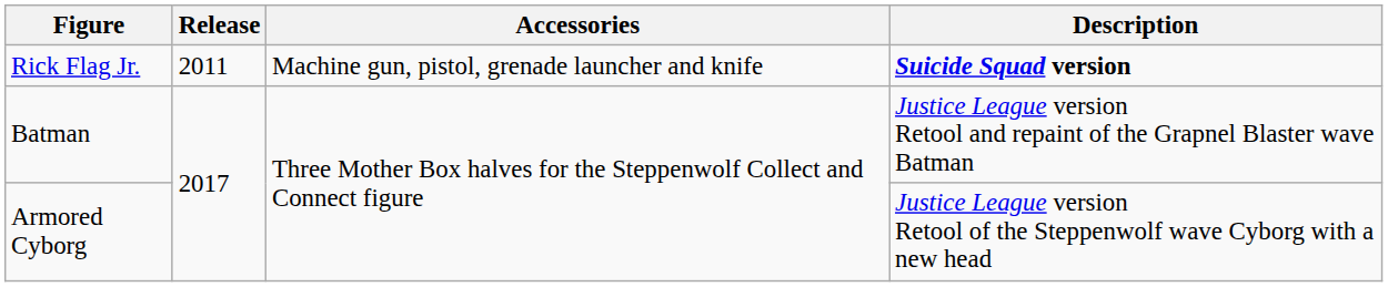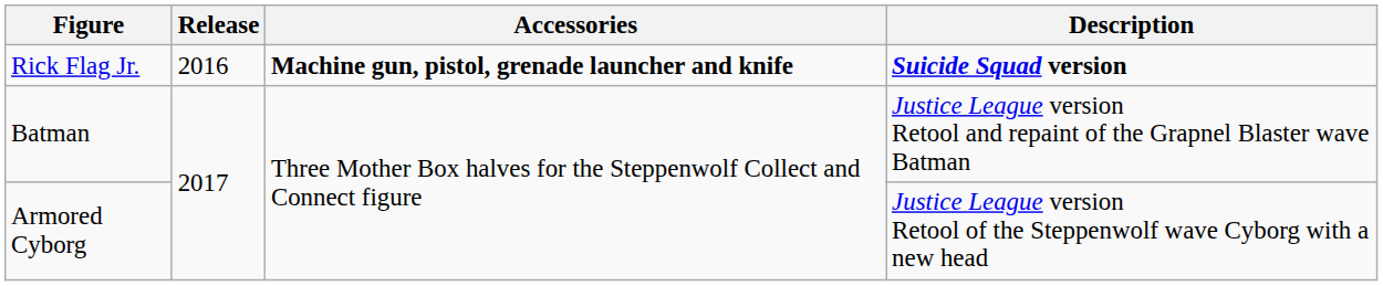 <table class="wikitable">
 <tr>
 <th scope="col">Figure</th>
 <th scope="col">Release</th>
 <th scope="col">Accessories</th>
 <th scope="col">Description</th>
 </tr>
 <tr>
 <td><a href='#'>Rick Flag Jr.</a></td>
-<td>2011</td>
-<td>Machine gun, pistol, grenade launcher and knife</td>
+<td>2016</td>
+<td><strong>Machine gun, pistol, grenade launcher and knife</strong></td>
 <td><strong><em><a href='#'>Suicide Squad</a></em> version</strong></td>
 </tr>
 <tr>
 <td>Batman</td>
 <td rowspan=2>2017</td>
 <td rowspan=2>Three Mother Box halves for the Steppenwolf Collect and Connect figure</td>
 <td><em><a href='#'>Justice League</a></em> version<br>Retool and repaint of the Grapnel Blaster wave Batman</td>
 </tr>
 <tr>
 <td>Armored Cyborg</td>
 <td><em><a href='#'>Justice League</a></em> version<br>Retool of the Steppenwolf wave Cyborg with a new head</td>
 </tr>
 </table>
